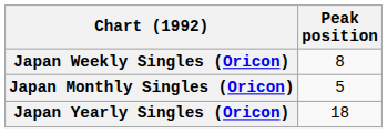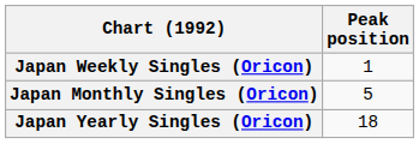 <table class="wikitable sortable plainrowheaders" style="text-align:center;">
 <tr>
 <th scope="col">Chart (1992)</th>
 <th scope="col">Peak<br>position</th>
 </tr>
 <tr>
 <th scope="row">Japan Weekly Singles (<a href='#'>Oricon</a>)</th>
-<td style="text-align:center;">8</td>
+<td style="text-align:center;">1</td>
 </tr>
 <tr>
 <th scope="row">Japan Monthly Singles (<a href='#'>Oricon</a>)</th>
 <td style="text-align:center;">5</td>
 </tr>
 <tr>
 <th scope="row">Japan Yearly Singles (<a href='#'>Oricon</a>)</th>
 <td style="text-align:center;">18</td>
 </tr>
 </table>
